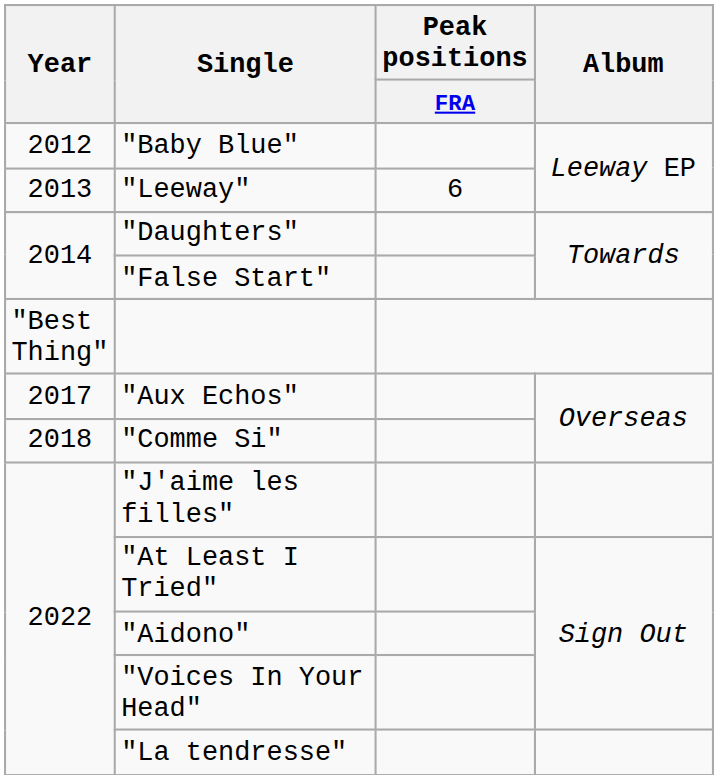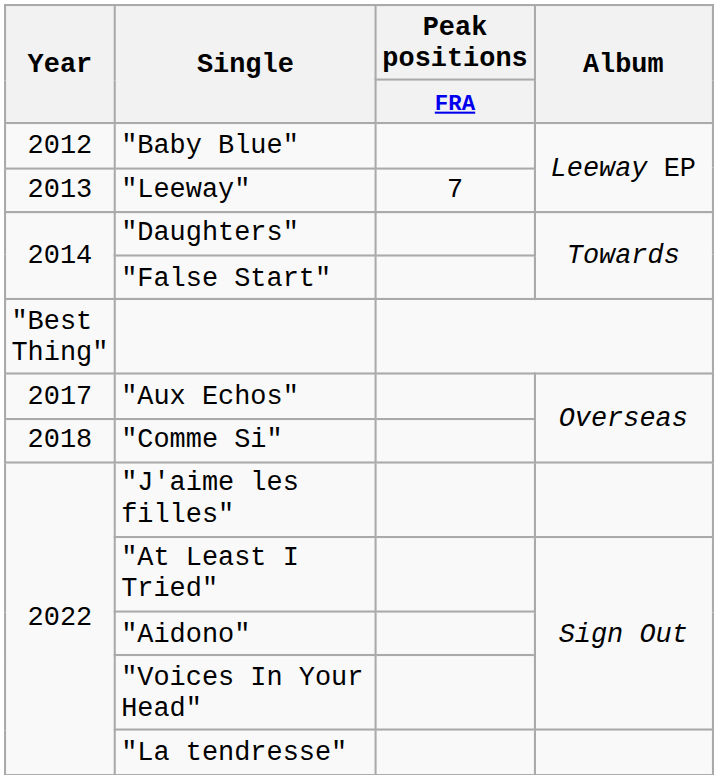 <table class="wikitable">
 <tr>
 <th align="center" rowspan="2" width="10">Year</th>
 <th align="center" rowspan="2" width="120">Single</th>
 <th align="center" colspan="1" width="30">Peak positions</th>
 <th align="center" rowspan="2" width="80">Album</th>
 </tr>
 <tr>
 <th width="20"><small><a href='#'>FRA</a><br></small></th>
 </tr>
 <tr>
 <td align="center" rowspan="1">2012</td>
 <td>"Baby Blue"</td>
 <td align="center"></td>
 <td align="center" rowspan="2"><em>Leeway</em> EP</td>
 </tr>
 <tr>
 <td align="center" rowspan="1">2013</td>
 <td>"Leeway"</td>
-<td align="center">6</td>
+<td align="center">7</td>
 </tr>
 <tr>
 </tr>
 <tr>
 <td align="center" rowspan="3">2014</td>
 <td>"Daughters"</td>
 <td align="center"></td>
 <td align="center" rowspan="3"><em>Towards</em></td>
 </tr>
 <tr>
 <td>"False Start"</td>
 <td align="center"></td>
 </tr>
 <tr>
 </tr>
 <tr>
 <td>"Best Thing"</td>
 <td align="center"></td>
 </tr>
 <tr>
 <td align="center" rowspan="1">2017</td>
 <td>"Aux Echos"</td>
 <td align="center"></td>
 <td align="center" rowspan="2"><em>Overseas</em></td>
 </tr>
 <tr>
 <td align="center" rowspan="1">2018</td>
 <td>"Comme Si"</td>
 <td align="center"></td>
 </tr>
 <tr>
 <td align="center" rowspan="5">2022</td>
 <td>"J'aime les filles"</td>
 <td align="center"></td>
 <td align="center"></td>
 </tr>
 <tr>
 <td>"At Least I Tried"</td>
 <td align="center"></td>
 <td align="center" rowspan="3"><em>Sign Out</em></td>
 </tr>
 <tr>
 <td>"Aidono"</td>
 <td align="center"></td>
 </tr>
 <tr>
 <td>"Voices In Your Head"</td>
 <td align="center"></td>
 </tr>
 <tr>
 <td>"La tendresse"</td>
 <td align="center"></td>
 <td></td>
 </tr>
 </table>
